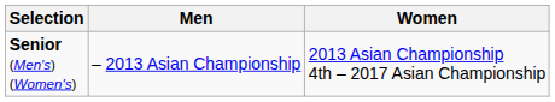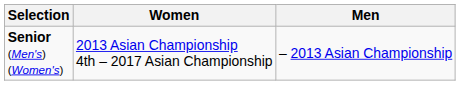 <table class="wikitable">
 <tr>
 <th>Selection</th>
+<th>Women</th>
 <th>Men</th>
-<th>Women</th>
 </tr>
 <tr>
 <td><strong>Senior</strong> <br> <small>(<em><a href='#'>Men's</a></em>)</small><br> <small>(<em><a href='#'>Women's</a></em>)</small></td>
+<td> <a href='#'>2013 Asian Championship</a><br>4th – 2017 Asian Championship</td>
 <td> – <a href='#'>2013 Asian Championship</a></td>
-<td> <a href='#'>2013 Asian Championship</a><br>4th – 2017 Asian Championship</td>
 </tr>
 </table>
